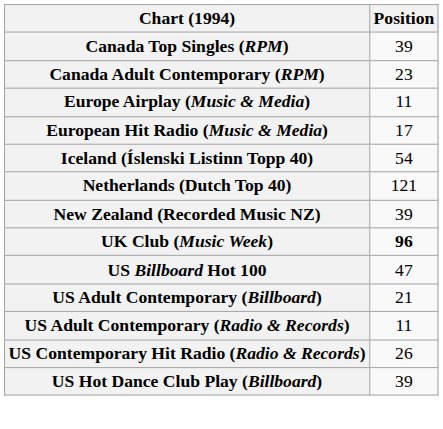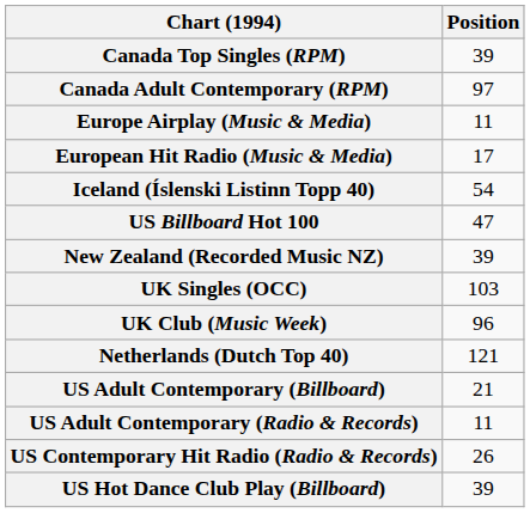 <table class="wikitable sortable plainrowheaders" style="text-align:center;">
 <tr>
 <th>Chart (1994)</th>
 <th>Position</th>
 </tr>
 <tr>
 <th scope="row">Canada Top Singles (<em>RPM</em>)</th>
 <td>39</td>
 </tr>
 <tr>
 <th scope="row">Canada Adult Contemporary (<em>RPM</em>)</th>
-<td>23</td>
+<td>97</td>
 </tr>
 <tr>
 <th scope="row">Europe  Airplay (<em>Music & Media</em>)</th>
 <td>11</td>
 </tr>
 <tr>
 <th scope="row">European Hit Radio (<em>Music & Media</em>)</th>
 <td>17</td>
 </tr>
 <tr>
 <th scope="row">Iceland (Íslenski Listinn Topp 40)</th>
 <td>54</td>
 </tr>
 <tr>
-<th scope="row">Netherlands (Dutch Top 40)</th>
-<td>121</td>
+<th scope="row">US <em>Billboard</em> Hot 100</th>
+<td>47</td>
 </tr>
 <tr>
 <th scope="row">New Zealand (Recorded Music NZ)</th>
 <td>39</td>
 </tr>
 <tr>
-<th scope="row">UK Club (<em>Music Week</em>)</th>
-<td><strong>96</strong></td>
+<th scope="row">UK Singles (OCC)</th>
+<td>103</td>
 </tr>
 <tr>
-<th scope="row">US <em>Billboard</em> Hot 100</th>
-<td>47</td>
+<th scope="row">UK Club (<em>Music Week</em>)</th>
+<td>96</td>
+</tr>
+<tr>
+<th scope="row">Netherlands (Dutch Top 40)</th>
+<td>121</td>
 </tr>
 <tr>
 <th scope="row">US Adult Contemporary (<em>Billboard</em>)</th>
 <td>21</td>
 </tr>
 <tr>
 <th scope="row">US Adult Contemporary (<em>Radio & Records</em>)</th>
 <td>11</td>
 </tr>
 <tr>
 <th scope="row">US Contemporary Hit Radio (<em>Radio & Records</em>)</th>
 <td>26</td>
 </tr>
 <tr>
 <th scope="row">US Hot Dance Club Play (<em>Billboard</em>)</th>
 <td>39</td>
 </tr>
 </table>
